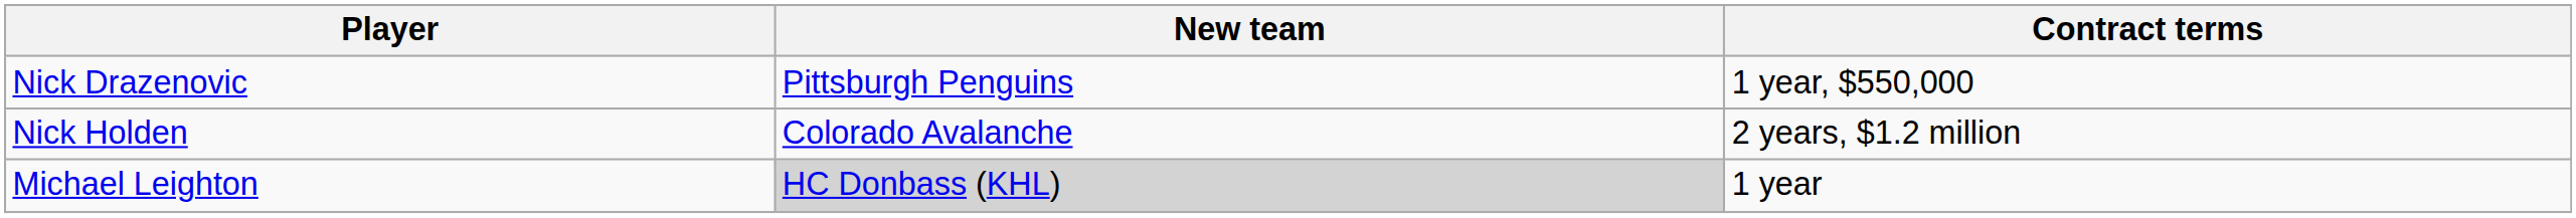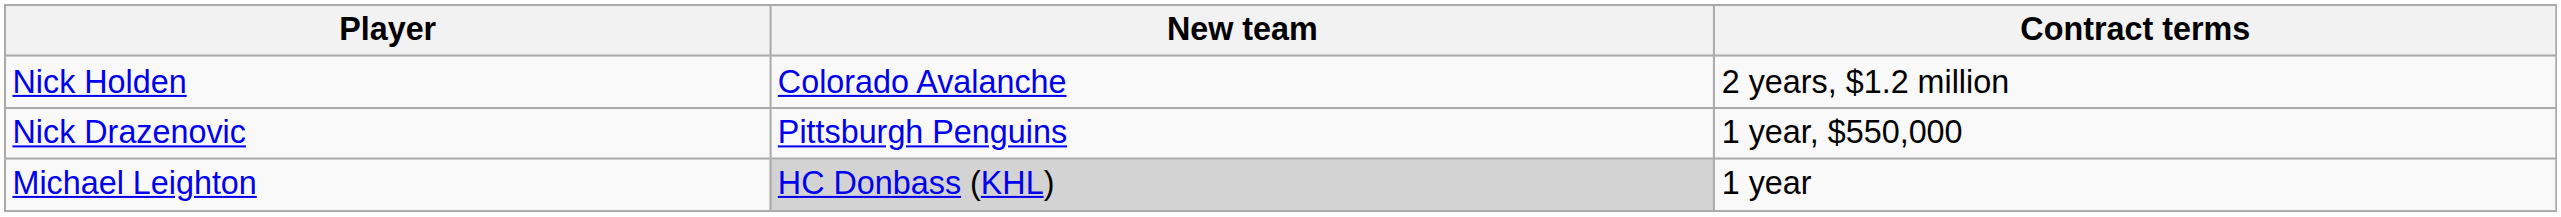 <table class="wikitable" style="width:100%;">
 <tr style="text-align:center; background:#ddd;">
 <th style="width:30%;">Player</th>
 <th style="width:37%;">New team</th>
 <th style="width:33%;">Contract terms</th>
 </tr>
 <tr>
+<td><a href='#'>Nick Holden</a></td>
+<td><a href='#'>Colorado Avalanche</a></td>
+<td>2 years, $1.2 million</td>
+</tr>
+<tr>
 <td><a href='#'>Nick Drazenovic</a></td>
 <td><a href='#'>Pittsburgh Penguins</a></td>
 <td>1 year, $550,000</td>
-</tr>
-<tr>
-<td><a href='#'>Nick Holden</a></td>
-<td><a href='#'>Colorado Avalanche</a></td>
-<td>2 years, $1.2 million</td>
 </tr>
 <tr>
 <td><a href='#'>Michael Leighton</a></td>
 <td style="background: lightgrey;"><a href='#'>HC Donbass</a> (<a href='#'>KHL</a>)</td>
 <td>1 year</td>
 </tr>
 </table>
